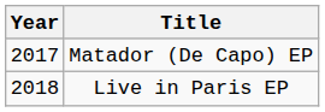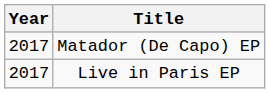 <table class="wikitable plainrowheaders" style="text-align:center;">
 <tr>
 <th scope="col">Year</th>
 <th scope="col">Title</th>
 </tr>
 <tr>
 <td>2017</td>
 <td>Matador (De Capo) EP</td>
 </tr>
 <tr>
-<td>2018</td>
+<td>2017</td>
 <td>Live in Paris EP</td>
 </tr>
 </table>
